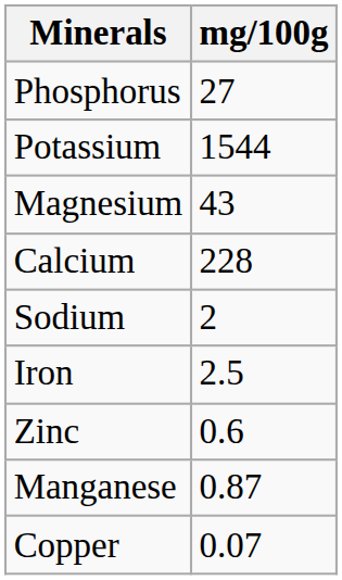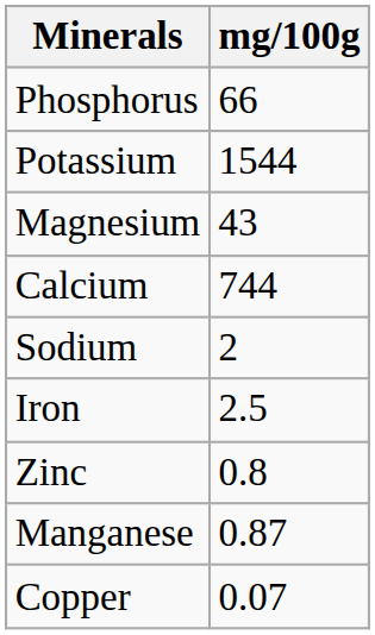 <table class="wikitable">
 <tr>
 <th>Minerals</th>
 <th>mg/100g</th>
 </tr>
 <tr>
 <td>Phosphorus</td>
-<td>27</td>
+<td>66</td>
 </tr>
 <tr>
 <td>Potassium</td>
 <td>1544</td>
 </tr>
 <tr>
 <td>Magnesium</td>
 <td>43</td>
 </tr>
 <tr>
 <td>Calcium</td>
-<td>228</td>
+<td>744</td>
 </tr>
 <tr>
 <td>Sodium</td>
 <td>2</td>
 </tr>
 <tr>
 <td>Iron</td>
 <td>2.5</td>
 </tr>
 <tr>
 <td>Zinc</td>
-<td>0.6</td>
+<td>0.8</td>
 </tr>
 <tr>
 <td>Manganese</td>
 <td>0.87</td>
 </tr>
 <tr>
 <td>Copper</td>
 <td>0.07</td>
 </tr>
 </table>
